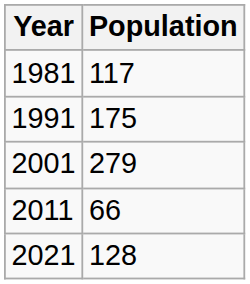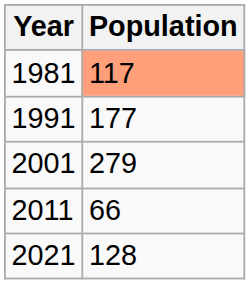 <table class="wikitable">
 <tr>
 <th>Year</th>
 <th>Population</th>
 </tr>
 <tr>
 <td>1981</td>
-<td>117</td>
+<td style="background: lightsalmon;">117</td>
 </tr>
 <tr>
 <td>1991</td>
-<td>175</td>
+<td>177</td>
 </tr>
 <tr>
 <td>2001</td>
 <td>279</td>
 </tr>
 <tr>
 <td>2011</td>
 <td>66</td>
 </tr>
 <tr>
 <td>2021</td>
 <td>128</td>
 </tr>
 </table>
